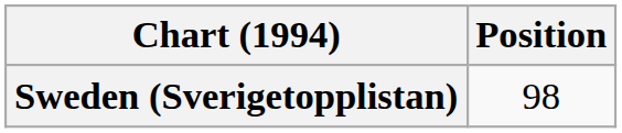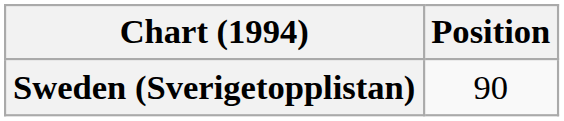 <table class="wikitable sortable plainrowheaders" style="text-align:center">
 <tr>
 <th scope="col">Chart (1994)</th>
 <th scope="col">Position</th>
 </tr>
 <tr>
 <th scope="row">Sweden (Sverigetopplistan)</th>
-<td>98</td>
+<td>90</td>
 </tr>
 </table>
